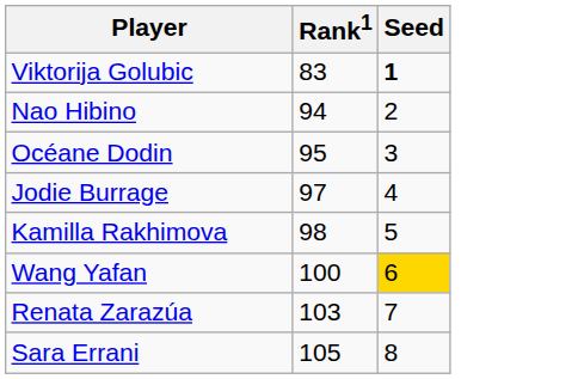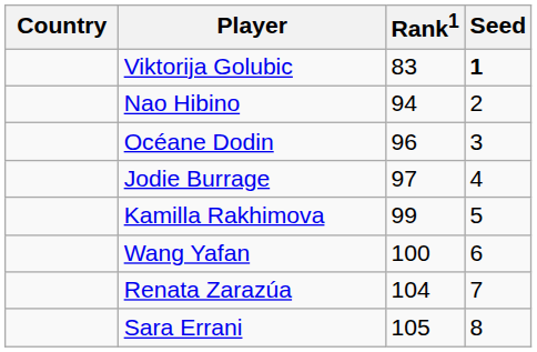 <table class="sortable wikitable">
 <tr>
+<th width="70">Country</th>
 <th width="175">Player</th>
 <th>Rank<sup>1</sup></th>
 <th>Seed</th>
 </tr>
 <tr>
+<td></td>
 <td><a href='#'>Viktorija Golubic</a></td>
 <td>83</td>
 <td><strong>1</strong></td>
 </tr>
 <tr>
+<td></td>
 <td><a href='#'>Nao Hibino</a></td>
 <td>94</td>
 <td>2</td>
 </tr>
 <tr>
+<td></td>
 <td><a href='#'>Océane Dodin</a></td>
-<td>95</td>
+<td>96</td>
 <td>3</td>
 </tr>
 <tr>
+<td></td>
 <td><a href='#'>Jodie Burrage</a></td>
 <td>97</td>
 <td>4</td>
 </tr>
 <tr>
+<td></td>
 <td><a href='#'>Kamilla Rakhimova</a></td>
-<td>98</td>
+<td>99</td>
 <td>5</td>
 </tr>
 <tr>
+<td></td>
 <td><a href='#'>Wang Yafan</a></td>
 <td>100</td>
-<td style="background: gold;">6</td>
+<td>6</td>
 </tr>
 <tr>
+<td></td>
 <td><a href='#'>Renata Zarazúa</a></td>
-<td>103</td>
+<td>104</td>
 <td>7</td>
 </tr>
 <tr>
+<td></td>
 <td><a href='#'>Sara Errani</a></td>
 <td>105</td>
 <td>8</td>
 </tr>
 </table>
